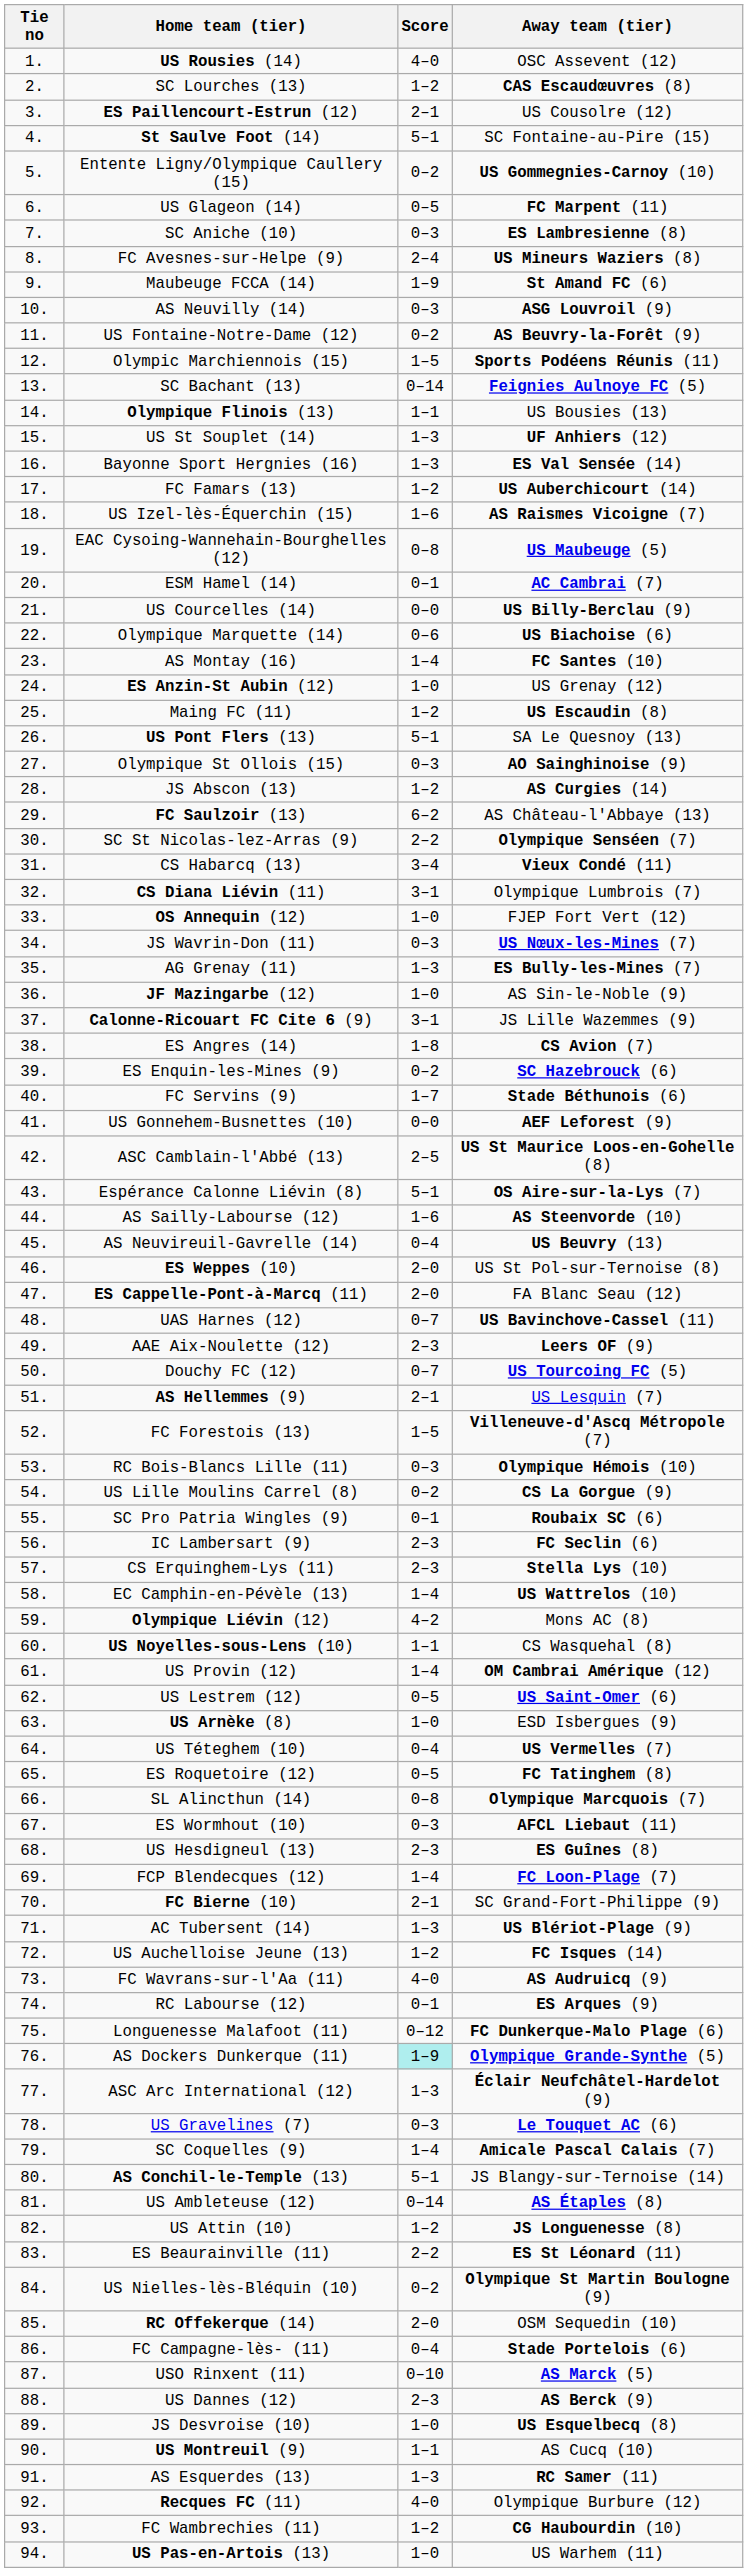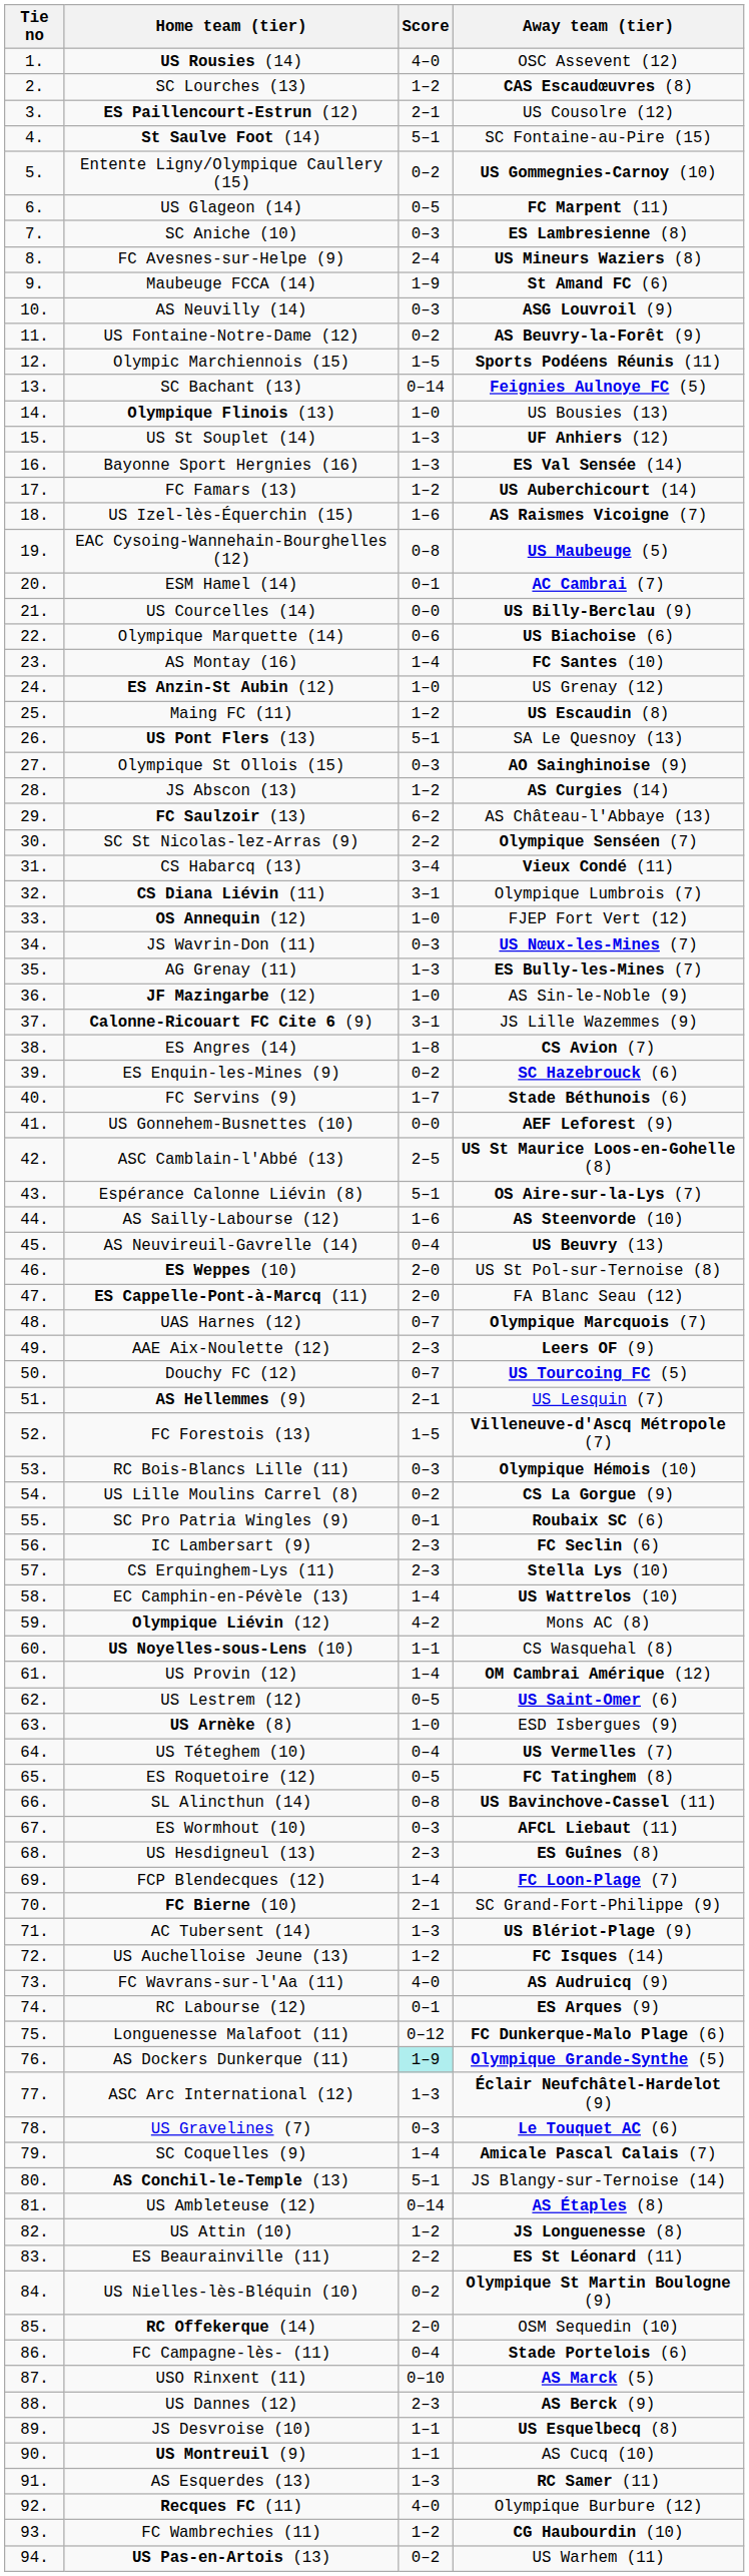 <table class="wikitable" style="text-align: center">
 <tr>
 <th>Tie no</th>
 <th>Home team (tier)</th>
 <th>Score</th>
 <th>Away team (tier)</th>
 </tr>
 <tr>
 <td>1.</td>
 <td><strong>US Rousies</strong> (14)</td>
 <td>4–0</td>
 <td>OSC Assevent (12)</td>
 </tr>
 <tr>
 <td>2.</td>
 <td>SC Lourches (13)</td>
 <td>1–2</td>
 <td><strong>CAS Escaudœuvres</strong> (8)</td>
 </tr>
 <tr>
 <td>3.</td>
 <td><strong>ES Paillencourt-Estrun</strong> (12)</td>
 <td>2–1 </td>
 <td>US Cousolre (12)</td>
 </tr>
 <tr>
 <td>4.</td>
 <td><strong>St Saulve Foot</strong> (14)</td>
 <td>5–1</td>
 <td>SC Fontaine-au-Pire (15)</td>
 </tr>
 <tr>
 <td>5.</td>
 <td>Entente Ligny/Olympique Caullery (15)</td>
 <td>0–2</td>
 <td><strong>US Gommegnies-Carnoy</strong> (10)</td>
 </tr>
 <tr>
 <td>6.</td>
 <td>US Glageon (14)</td>
 <td>0–5</td>
 <td><strong>FC Marpent</strong> (11)</td>
 </tr>
 <tr>
 <td>7.</td>
 <td>SC Aniche (10)</td>
 <td>0–3</td>
 <td><strong>ES Lambresienne</strong> (8)</td>
 </tr>
 <tr>
 <td>8.</td>
 <td>FC Avesnes-sur-Helpe (9)</td>
 <td>2–4</td>
 <td><strong>US Mineurs Waziers</strong> (8)</td>
 </tr>
 <tr>
 <td>9.</td>
 <td>Maubeuge FCCA (14)</td>
 <td>1–9</td>
 <td><strong>St Amand FC</strong> (6)</td>
 </tr>
 <tr>
 <td>10.</td>
 <td>AS Neuvilly (14)</td>
 <td>0–3</td>
 <td><strong>ASG Louvroil</strong> (9)</td>
 </tr>
 <tr>
 <td>11.</td>
 <td>US Fontaine-Notre-Dame (12)</td>
 <td>0–2</td>
 <td><strong>AS Beuvry-la-Forêt</strong> (9)</td>
 </tr>
 <tr>
 <td>12.</td>
 <td>Olympic Marchiennois (15)</td>
 <td>1–5</td>
 <td><strong>Sports Podéens Réunis</strong> (11)</td>
 </tr>
 <tr>
 <td>13.</td>
 <td>SC Bachant (13)</td>
 <td>0–14</td>
 <td><strong><a href='#'>Feignies Aulnoye FC</a></strong> (5)</td>
 </tr>
 <tr>
 <td>14.</td>
 <td><strong>Olympique Flinois</strong> (13)</td>
-<td>1–1 </td>
+<td>1–0</td>
 <td>US Bousies (13)</td>
 </tr>
 <tr>
 <td>15.</td>
 <td>US St Souplet (14)</td>
 <td>1–3</td>
 <td><strong>UF Anhiers</strong> (12)</td>
 </tr>
 <tr>
 <td>16.</td>
 <td>Bayonne Sport Hergnies (16)</td>
 <td>1–3</td>
 <td><strong>ES Val Sensée</strong> (14)</td>
 </tr>
 <tr>
 <td>17.</td>
 <td>FC Famars (13)</td>
 <td>1–2</td>
 <td><strong>US Auberchicourt</strong> (14)</td>
 </tr>
 <tr>
 <td>18.</td>
 <td>US Izel-lès-Équerchin (15)</td>
 <td>1–6</td>
 <td><strong>AS Raismes Vicoigne</strong> (7)</td>
 </tr>
 <tr>
 <td>19.</td>
 <td>EAC Cysoing-Wannehain-Bourghelles (12)</td>
 <td>0–8</td>
 <td><strong><a href='#'>US Maubeuge</a></strong> (5)</td>
 </tr>
 <tr>
 <td>20.</td>
 <td>ESM Hamel (14)</td>
 <td>0–1</td>
 <td><strong><a href='#'>AC Cambrai</a></strong> (7)</td>
 </tr>
 <tr>
 <td>21.</td>
 <td>US Courcelles (14)</td>
 <td>0–0 </td>
 <td><strong>US Billy-Berclau</strong> (9)</td>
 </tr>
 <tr>
 <td>22.</td>
 <td>Olympique Marquette (14)</td>
 <td>0–6</td>
 <td><strong>US Biachoise</strong> (6)</td>
 </tr>
 <tr>
 <td>23.</td>
 <td>AS Montay (16)</td>
 <td>1–4</td>
 <td><strong>FC Santes</strong> (10)</td>
 </tr>
 <tr>
 <td>24.</td>
 <td><strong>ES Anzin-St Aubin</strong> (12)</td>
 <td>1–0</td>
 <td>US Grenay (12)</td>
 </tr>
 <tr>
 <td>25.</td>
 <td>Maing FC (11)</td>
 <td>1–2</td>
 <td><strong>US Escaudin</strong> (8)</td>
 </tr>
 <tr>
 <td>26.</td>
 <td><strong>US Pont Flers</strong> (13)</td>
 <td>5–1</td>
 <td>SA Le Quesnoy (13)</td>
 </tr>
 <tr>
 <td>27.</td>
 <td>Olympique St Ollois (15)</td>
 <td>0–3</td>
 <td><strong>AO Sainghinoise</strong> (9)</td>
 </tr>
 <tr>
 <td>28.</td>
 <td>JS Abscon (13)</td>
 <td>1–2</td>
 <td><strong>AS Curgies</strong> (14)</td>
 </tr>
 <tr>
 <td>29.</td>
 <td><strong>FC Saulzoir</strong> (13)</td>
 <td>6–2 </td>
 <td>AS Château-l'Abbaye (13)</td>
 </tr>
 <tr>
 <td>30.</td>
 <td>SC St Nicolas-lez-Arras (9)</td>
 <td>2–2 </td>
 <td><strong>Olympique Senséen</strong> (7)</td>
 </tr>
 <tr>
 <td>31.</td>
 <td>CS Habarcq (13)</td>
 <td>3–4</td>
 <td><strong>Vieux Condé</strong> (11)</td>
 </tr>
 <tr>
 <td>32.</td>
 <td><strong>CS Diana Liévin</strong> (11)</td>
 <td>3–1</td>
 <td>Olympique Lumbrois (7)</td>
 </tr>
 <tr>
 <td>33.</td>
 <td><strong>OS Annequin</strong> (12)</td>
 <td>1–0</td>
 <td>FJEP Fort Vert (12)</td>
 </tr>
 <tr>
 <td>34.</td>
 <td>JS Wavrin-Don (11)</td>
 <td>0–3</td>
 <td><strong><a href='#'>US Nœux-les-Mines</a></strong> (7)</td>
 </tr>
 <tr>
 <td>35.</td>
 <td>AG Grenay (11)</td>
 <td>1–3</td>
 <td><strong>ES Bully-les-Mines</strong> (7)</td>
 </tr>
 <tr>
 <td>36.</td>
 <td><strong>JF Mazingarbe</strong> (12)</td>
 <td>1–0</td>
 <td>AS Sin-le-Noble (9)</td>
 </tr>
 <tr>
 <td>37.</td>
 <td><strong>Calonne-Ricouart FC Cite 6</strong> (9)</td>
 <td>3–1</td>
 <td>JS Lille Wazemmes (9)</td>
 </tr>
 <tr>
 <td>38.</td>
 <td>ES Angres (14)</td>
 <td>1–8</td>
 <td><strong>CS Avion</strong> (7)</td>
 </tr>
 <tr>
 <td>39.</td>
 <td>ES Enquin-les-Mines (9)</td>
 <td>0–2</td>
 <td><strong><a href='#'>SC Hazebrouck</a></strong> (6)</td>
 </tr>
 <tr>
 <td>40.</td>
 <td>FC Servins (9)</td>
 <td>1–7</td>
 <td><strong>Stade Béthunois</strong> (6)</td>
 </tr>
 <tr>
 <td>41.</td>
 <td>US Gonnehem-Busnettes (10)</td>
 <td>0–0 </td>
 <td><strong>AEF Leforest</strong> (9)</td>
 </tr>
 <tr>
 <td>42.</td>
 <td>ASC Camblain-l'Abbé (13)</td>
 <td>2–5</td>
 <td><strong>US St Maurice Loos-en-Gohelle</strong> (8)</td>
 </tr>
 <tr>
 <td>43.</td>
 <td>Espérance Calonne Liévin (8)</td>
 <td>5–1</td>
 <td><strong>OS Aire-sur-la-Lys</strong> (7)</td>
 </tr>
 <tr>
 <td>44.</td>
 <td>AS Sailly-Labourse (12)</td>
 <td>1–6</td>
 <td><strong>AS Steenvorde</strong> (10)</td>
 </tr>
 <tr>
 <td>45.</td>
 <td>AS Neuvireuil-Gavrelle (14)</td>
 <td>0–4</td>
 <td><strong>US Beuvry</strong> (13)</td>
 </tr>
 <tr>
 <td>46.</td>
 <td><strong>ES Weppes</strong> (10)</td>
 <td>2–0</td>
 <td>US St Pol-sur-Ternoise (8)</td>
 </tr>
 <tr>
 <td>47.</td>
 <td><strong>ES Cappelle-Pont-à-Marcq</strong> (11)</td>
 <td>2–0</td>
 <td>FA Blanc Seau (12)</td>
 </tr>
 <tr>
 <td>48.</td>
 <td>UAS Harnes (12)</td>
 <td>0–7</td>
-<td><strong>US Bavinchove-Cassel</strong> (11)</td>
+<td><strong>Olympique Marcquois</strong> (7)</td>
 </tr>
 <tr>
 <td>49.</td>
 <td>AAE Aix-Noulette (12)</td>
 <td>2–3 </td>
 <td><strong>Leers OF</strong> (9)</td>
 </tr>
 <tr>
 <td>50.</td>
 <td>Douchy FC (12)</td>
 <td>0–7</td>
 <td><strong><a href='#'>US Tourcoing FC</a></strong> (5)</td>
 </tr>
 <tr>
 <td>51.</td>
 <td><strong>AS Hellemmes</strong> (9)</td>
 <td>2–1</td>
 <td><a href='#'>US Lesquin</a> (7)</td>
 </tr>
 <tr>
 <td>52.</td>
 <td>FC Forestois (13)</td>
 <td>1–5</td>
 <td><strong>Villeneuve-d'Ascq Métropole</strong> (7)</td>
 </tr>
 <tr>
 <td>53.</td>
 <td>RC Bois-Blancs Lille (11)</td>
 <td>0–3 </td>
 <td><strong>Olympique Hémois</strong> (10)</td>
 </tr>
 <tr>
 <td>54.</td>
 <td>US Lille Moulins Carrel (8)</td>
 <td>0–2</td>
 <td><strong>CS La Gorgue</strong> (9)</td>
 </tr>
 <tr>
 <td>55.</td>
 <td>SC Pro Patria Wingles (9)</td>
 <td>0–1</td>
 <td><strong>Roubaix SC</strong> (6)</td>
 </tr>
 <tr>
 <td>56.</td>
 <td>IC Lambersart (9)</td>
 <td>2–3 </td>
 <td><strong>FC Seclin</strong> (6)</td>
 </tr>
 <tr>
 <td>57.</td>
 <td>CS Erquinghem-Lys (11)</td>
 <td>2–3</td>
 <td><strong>Stella Lys</strong> (10)</td>
 </tr>
 <tr>
 <td>58.</td>
 <td>EC Camphin-en-Pévèle (13)</td>
 <td>1–4</td>
 <td><strong>US Wattrelos</strong> (10)</td>
 </tr>
 <tr>
 <td>59.</td>
 <td><strong>Olympique Liévin</strong> (12)</td>
 <td>4–2</td>
 <td>Mons AC (8)</td>
 </tr>
 <tr>
 <td>60.</td>
 <td><strong>US Noyelles-sous-Lens</strong> (10)</td>
 <td>1–1 </td>
 <td>CS Wasquehal (8)</td>
 </tr>
 <tr>
 <td>61.</td>
 <td>US Provin (12)</td>
 <td>1–4</td>
 <td><strong>OM Cambrai Amérique</strong> (12)</td>
 </tr>
 <tr>
 <td>62.</td>
 <td>US Lestrem (12)</td>
 <td>0–5</td>
 <td><strong><a href='#'>US Saint-Omer</a></strong> (6)</td>
 </tr>
 <tr>
 <td>63.</td>
 <td><strong>US Arnèke</strong> (8)</td>
 <td>1–0</td>
 <td>ESD Isbergues (9)</td>
 </tr>
 <tr>
 <td>64.</td>
 <td>US Téteghem (10)</td>
 <td>0–4</td>
 <td><strong>US Vermelles</strong> (7)</td>
 </tr>
 <tr>
 <td>65.</td>
 <td>ES Roquetoire (12)</td>
 <td>0–5</td>
 <td><strong>FC Tatinghem</strong> (8)</td>
 </tr>
 <tr>
 <td>66.</td>
 <td>SL Alincthun (14)</td>
 <td>0–8</td>
-<td><strong>Olympique Marcquois</strong> (7)</td>
+<td><strong>US Bavinchove-Cassel</strong> (11)</td>
 </tr>
 <tr>
 <td>67.</td>
 <td>ES Wormhout (10)</td>
 <td>0–3</td>
 <td><strong>AFCL Liebaut</strong> (11)</td>
 </tr>
 <tr>
 <td>68.</td>
 <td>US Hesdigneul (13)</td>
 <td>2–3 </td>
 <td><strong>ES Guînes</strong> (8)</td>
 </tr>
 <tr>
 <td>69.</td>
 <td>FCP Blendecques (12)</td>
 <td>1–4</td>
 <td><strong><a href='#'>FC Loon-Plage</a></strong> (7)</td>
 </tr>
 <tr>
 <td>70.</td>
 <td><strong>FC Bierne</strong> (10)</td>
 <td>2–1</td>
 <td>SC Grand-Fort-Philippe (9)</td>
 </tr>
 <tr>
 <td>71.</td>
 <td>AC Tubersent (14)</td>
 <td>1–3</td>
 <td><strong>US Blériot-Plage</strong> (9)</td>
 </tr>
 <tr>
 <td>72.</td>
 <td>US Auchelloise Jeune (13)</td>
 <td>1–2</td>
 <td><strong>FC Isques</strong> (14)</td>
 </tr>
 <tr>
 <td>73.</td>
 <td>FC Wavrans-sur-l'Aa (11)</td>
 <td>4–0</td>
 <td><strong>AS Audruicq</strong> (9)</td>
 </tr>
 <tr>
 <td>74.</td>
 <td>RC Labourse (12)</td>
 <td>0–1</td>
 <td><strong>ES Arques</strong> (9)</td>
 </tr>
 <tr>
 <td>75.</td>
 <td>Longuenesse Malafoot (11)</td>
 <td>0–12</td>
 <td><strong>FC Dunkerque-Malo Plage</strong> (6)</td>
 </tr>
 <tr>
 <td>76.</td>
 <td>AS Dockers Dunkerque (11)</td>
 <td style="background: paleturquoise;">1–9</td>
 <td><strong><a href='#'>Olympique Grande-Synthe</a></strong> (5)</td>
 </tr>
 <tr>
 <td>77.</td>
 <td>ASC Arc International (12)</td>
 <td>1–3 </td>
 <td><strong>Éclair Neufchâtel-Hardelot</strong> (9)</td>
 </tr>
 <tr>
 <td>78.</td>
 <td><a href='#'>US Gravelines</a> (7)</td>
 <td>0–3</td>
 <td><strong><a href='#'>Le Touquet AC</a></strong> (6)</td>
 </tr>
 <tr>
 <td>79.</td>
 <td>SC Coquelles (9)</td>
 <td>1–4</td>
 <td><strong>Amicale Pascal Calais</strong> (7)</td>
 </tr>
 <tr>
 <td>80.</td>
 <td><strong>AS Conchil-le-Temple</strong> (13)</td>
 <td>5–1</td>
 <td>JS Blangy-sur-Ternoise (14)</td>
 </tr>
 <tr>
 <td>81.</td>
 <td>US Ambleteuse (12)</td>
 <td>0–14</td>
 <td><strong><a href='#'>AS Étaples</a></strong> (8)</td>
 </tr>
 <tr>
 <td>82.</td>
 <td>US Attin (10)</td>
 <td>1–2</td>
 <td><strong>JS Longuenesse</strong> (8)</td>
 </tr>
 <tr>
 <td>83.</td>
 <td>ES Beaurainville (11)</td>
 <td>2–2 </td>
 <td><strong>ES St Léonard</strong> (11)</td>
 </tr>
 <tr>
 <td>84.</td>
 <td>US Nielles-lès-Bléquin (10)</td>
 <td>0–2</td>
 <td><strong>Olympique St Martin Boulogne</strong> (9)</td>
 </tr>
 <tr>
 <td>85.</td>
 <td><strong>RC Offekerque</strong> (14)</td>
 <td>2–0 </td>
 <td>OSM Sequedin (10)</td>
 </tr>
 <tr>
 <td>86.</td>
 <td>FC Campagne-lès- (11)</td>
 <td>0–4</td>
 <td><strong>Stade Portelois</strong> (6)</td>
 </tr>
 <tr>
 <td>87.</td>
 <td>USO Rinxent (11)</td>
 <td>0–10</td>
 <td><strong><a href='#'>AS Marck</a></strong> (5)</td>
 </tr>
 <tr>
 <td>88.</td>
 <td>US Dannes (12)</td>
 <td>2–3</td>
 <td><strong>AS Berck</strong> (9)</td>
 </tr>
 <tr>
 <td>89.</td>
 <td>JS Desvroise (10)</td>
-<td>1–0</td>
+<td>1–1 </td>
 <td><strong>US Esquelbecq</strong> (8)</td>
 </tr>
 <tr>
 <td>90.</td>
 <td><strong>US Montreuil</strong> (9)</td>
 <td>1–1 </td>
 <td>AS Cucq (10)</td>
 </tr>
 <tr>
 <td>91.</td>
 <td>AS Esquerdes (13)</td>
 <td>1–3</td>
 <td><strong>RC Samer</strong> (11)</td>
 </tr>
 <tr>
 <td>92.</td>
 <td><strong>Recques FC</strong> (11)</td>
 <td>4–0</td>
 <td>Olympique Burbure (12)</td>
 </tr>
 <tr>
 <td>93.</td>
 <td>FC Wambrechies (11)</td>
 <td>1–2</td>
 <td><strong>CG Haubourdin</strong> (10)</td>
 </tr>
 <tr>
 <td>94.</td>
 <td><strong>US Pas-en-Artois</strong> (13)</td>
-<td>1–0</td>
+<td>0–2</td>
 <td>US Warhem (11)</td>
 </tr>
 </table>
